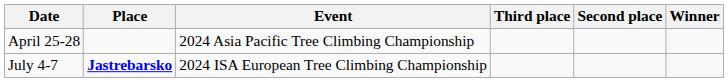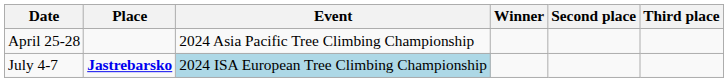 <table class=wikitable>
 <tr>
 <th>Date</th>
 <th>Place</th>
 <th>Event</th>
+<th>Winner</th>
+<th>Second place</th>
 <th>Third place</th>
-<th>Second place</th>
-<th>Winner</th>
 </tr>
 <tr>
 <td>April 25-28</td>
 <td></td>
 <td>2024 Asia Pacific Tree Climbing Championship</td>
 <td></td>
 <td></td>
 <td></td>
 </tr>
 <tr>
 <td>July 4-7</td>
 <td><strong> <a href='#'>Jastrebarsko</a></strong></td>
-<td>2024 ISA  European Tree Climbing Championship</td>
+<td style="background: lightblue;">2024 ISA  European Tree Climbing Championship</td>
 <td></td>
 <td></td>
 <td></td>
 </tr>
 </table>
